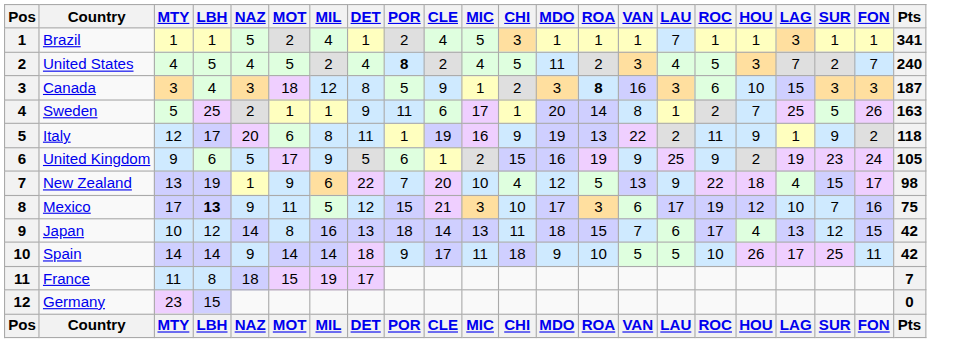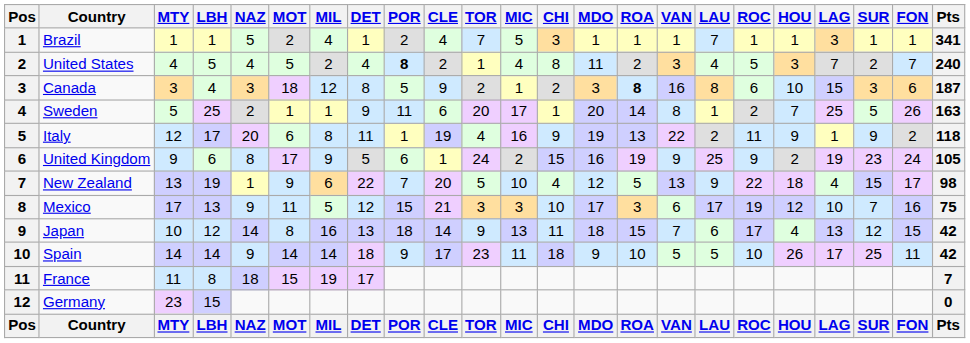 <table class="wikitable" style="font-size: 85%;; text-align:center;">
 <tr valign="top">
 <th valign="middle">Pos</th>
 <th valign="middle">Country</th>
 <th width="27"><a href='#'>MTY</a> </th>
 <th width="27"><a href='#'>LBH</a> </th>
 <th width="27"><a href='#'>NAZ</a> </th>
 <th width="27"><a href='#'>MOT</a> </th>
 <th width="27"><a href='#'>MIL</a> </th>
 <th width="27"><a href='#'>DET</a> </th>
 <th width="27"><a href='#'>POR</a> </th>
 <th width="27"><a href='#'>CLE</a> </th>
+<th width="27"><a href='#'>TOR</a> </th>
 <th width="27"><a href='#'>MIC</a> </th>
 <th width="27"><a href='#'>CHI</a> </th>
 <th width="27"><a href='#'>MDO</a> </th>
 <th width="27"><a href='#'>ROA</a> </th>
 <th width="27"><a href='#'>VAN</a> </th>
 <th width="27"><a href='#'>LAU</a> </th>
 <th width="27"><a href='#'>ROC</a> </th>
 <th width="27"><a href='#'>HOU</a> </th>
 <th width="27"><a href='#'>LAG</a> </th>
 <th width="27"><a href='#'>SUR</a> </th>
 <th width="27"><a href='#'>FON</a> </th>
 <th valign="middle">Pts</th>
 </tr>
 <tr>
 <th>1</th>
 <td align="left"> <a href='#'>Brazil</a></td>
 <td style="background:#ffffbf;">1</td>
 <td style="background:#ffffbf;">1</td>
 <td style="background:#dfffdf;">5</td>
 <td style="background:#dfdfdf;">2</td>
 <td style="background:#dfffdf;">4</td>
 <td style="background:#ffffbf;">1</td>
 <td style="background:#dfdfdf;">2</td>
 <td style="background:#dfffdf;">4</td>
+<td style="background:#CFEAFF;">7</td>
 <td style="background:#dfffdf;">5</td>
 <td style="background:#ffdf9f;">3</td>
 <td style="background:#ffffbf;">1</td>
 <td style="background:#ffffbf;">1</td>
 <td style="background:#ffffbf;">1</td>
 <td style="background:#CFEAFF;">7</td>
 <td style="background:#ffffbf;">1</td>
 <td style="background:#ffffbf;">1</td>
 <td style="background:#ffdf9f;">3</td>
 <td style="background:#ffffbf;">1</td>
 <td style="background:#ffffbf;">1</td>
 <th>341</th>
 </tr>
 <tr>
 <th>2</th>
 <td align="left"> <a href='#'>United States</a></td>
 <td style="background:#dfffdf;">4</td>
 <td style="background:#dfffdf;">5</td>
 <td style="background:#dfffdf;">4</td>
 <td style="background:#dfffdf;">5</td>
 <td style="background:#dfdfdf;">2</td>
 <td style="background:#dfffdf;">4</td>
 <td style="background:#CFEAFF;"><strong>8</strong></td>
 <td style="background:#dfdfdf;">2</td>
+<td style="background:#ffffbf;">1</td>
 <td style="background:#dfffdf;">4</td>
-<td style="background:#dfffdf;">5</td>
+<td style="background:#dfffdf;">8</td>
 <td style="background:#CFEAFF;">11</td>
 <td style="background:#dfdfdf;">2</td>
 <td style="background:#ffdf9f;">3</td>
 <td style="background:#dfffdf;">4</td>
 <td style="background:#dfffdf;">5</td>
 <td style="background:#ffdf9f;">3</td>
 <td style="background:#dfdfdf;">7</td>
 <td style="background:#dfdfdf;">2</td>
 <td style="background:#CFEAFF;">7</td>
 <th>240</th>
 </tr>
 <tr>
 <th>3</th>
 <td align="left"> <a href='#'>Canada</a></td>
 <td style="background:#ffdf9f;">3</td>
 <td style="background:#dfffdf;">4</td>
 <td style="background:#ffdf9f;">3</td>
 <td style="background:#efcfff;">18</td>
 <td style="background:#CFEAFF;">12</td>
 <td style="background:#CFEAFF;">8</td>
 <td style="background:#dfffdf;">5</td>
 <td style="background:#CFEAFF;">9</td>
+<td style="background:#dfdfdf;">2</td>
 <td style="background:#ffffbf;">1</td>
 <td style="background:#dfdfdf;">2</td>
 <td style="background:#ffdf9f;">3</td>
 <td style="background:#CFEAFF;"><strong>8</strong></td>
 <td style="background:#CFCFFF;">16</td>
-<td style="background:#ffdf9f;">3</td>
+<td style="background:#ffdf9f;">8</td>
 <td style="background:#dfffdf;">6</td>
 <td style="background:#CFEAFF;">10</td>
 <td style="background:#CFCFFF;">15</td>
 <td style="background:#ffdf9f;">3</td>
-<td style="background:#ffdf9f;">3</td>
+<td style="background:#ffdf9f;">6</td>
 <th>187</th>
 </tr>
 <tr>
 <th>4</th>
 <td align="left"> <a href='#'>Sweden</a></td>
 <td style="background:#dfffdf;">5</td>
 <td style="background:#efcfff;">25</td>
 <td style="background:#dfdfdf;">2</td>
 <td style="background:#ffffbf;">1</td>
 <td style="background:#ffffbf;">1</td>
 <td style="background:#CFEAFF;">9</td>
 <td style="background:#CFEAFF;">11</td>
 <td style="background:#dfffdf;">6</td>
+<td style="background:#efcfff;">20</td>
 <td style="background:#efcfff;">17</td>
 <td style="background:#ffffbf;">1</td>
 <td style="background:#CFCFFF;">20</td>
 <td style="background:#CFCFFF;">14</td>
 <td style="background:#CFEAFF;">8</td>
 <td style="background:#ffffbf;">1</td>
 <td style="background:#dfdfdf;">2</td>
 <td style="background:#CFEAFF;">7</td>
 <td style="background:#efcfff;">25</td>
 <td style="background:#dfffdf;">5</td>
 <td style="background:#efcfff;">26</td>
 <th>163</th>
 </tr>
 <tr>
 <th>5</th>
 <td align="left"> <a href='#'>Italy</a></td>
 <td style="background:#CFEAFF;">12</td>
 <td style="background:#CFCFFF;">17</td>
 <td style="background:#efcfff;">20</td>
 <td style="background:#dfffdf;">6</td>
 <td style="background:#CFEAFF;">8</td>
 <td style="background:#CFEAFF;">11</td>
 <td style="background:#ffffbf;">1</td>
 <td style="background:#CFCFFF;">19</td>
+<td style="background:#dfffdf;">4</td>
 <td style="background:#efcfff;">16</td>
 <td style="background:#CFEAFF;">9</td>
 <td style="background:#CFCFFF;">19</td>
 <td style="background:#CFCFFF;">13</td>
 <td style="background:#efcfff;">22</td>
 <td style="background:#dfdfdf;">2</td>
 <td style="background:#CFEAFF;">11</td>
 <td style="background:#CFEAFF;">9</td>
 <td style="background:#ffffbf;">1</td>
 <td style="background:#CFEAFF;">9</td>
 <td style="background:#dfdfdf;">2</td>
 <th>118</th>
 </tr>
 <tr>
 <th>6</th>
 <td align="left"nowrap> <a href='#'>United Kingdom</a></td>
 <td style="background:#CFEAFF;">9</td>
 <td style="background:#dfffdf;">6</td>
-<td style="background:#CFEAFF;">5</td>
+<td style="background:#CFEAFF;">8</td>
 <td style="background:#efcfff;">17</td>
 <td style="background:#CFEAFF;">9</td>
 <td style="background:#dfdfdf;">5</td>
 <td style="background:#dfffdf;">6</td>
 <td style="background:#ffffbf;">1</td>
+<td style="background:#efcfff;">24</td>
 <td style="background:#dfdfdf;">2</td>
 <td style="background:#CFCFFF;">15</td>
 <td style="background:#CFCFFF;">16</td>
 <td style="background:#efcfff;">19</td>
 <td style="background:#CFEAFF;">9</td>
 <td style="background:#efcfff;">25</td>
 <td style="background:#CFEAFF;">9</td>
 <td style="background:#dfdfdf;">2</td>
 <td style="background:#efcfff;">19</td>
 <td style="background:#efcfff;">23</td>
 <td style="background:#efcfff;">24</td>
 <th>105</th>
 </tr>
 <tr>
 <th>7</th>
 <td align="left"> <a href='#'>New Zealand</a></td>
 <td style="background:#CFCFFF;">13</td>
 <td style="background:#CFCFFF;">19</td>
 <td style="background:#ffffbf;">1</td>
 <td style="background:#CFEAFF;">9</td>
 <td style="background:#ffdf9f;">6</td>
 <td style="background:#efcfff;">22</td>
 <td style="background:#CFEAFF;">7</td>
 <td style="background:#efcfff;">20</td>
+<td style="background:#dfffdf;">5</td>
 <td style="background:#CFEAFF;">10</td>
 <td style="background:#dfffdf;">4</td>
 <td style="background:#CFEAFF;">12</td>
 <td style="background:#dfffdf;">5</td>
 <td style="background:#CFCFFF;">13</td>
 <td style="background:#CFEAFF;">9</td>
 <td style="background:#efcfff;">22</td>
 <td style="background:#efcfff;">18</td>
 <td style="background:#dfffdf;">4</td>
 <td style="background:#CFCFFF;">15</td>
 <td style="background:#efcfff;">17</td>
 <th>98</th>
 </tr>
 <tr>
 <th>8</th>
 <td align="left"> <a href='#'>Mexico</a></td>
 <td style="background:#CFCFFF;">17</td>
-<td style="background:#CFCFFF;"><strong>13</strong></td>
+<td style="background:#CFCFFF;">13</td>
 <td style="background:#CFEAFF;">9</td>
 <td style="background:#CFEAFF;">11</td>
 <td style="background:#dfffdf;">5</td>
 <td style="background:#CFEAFF;">12</td>
 <td style="background:#CFCFFF;">15</td>
 <td style="background:#efcfff;">21</td>
+<td style="background:#ffdf9f;">3</td>
 <td style="background:#ffdf9f;">3</td>
 <td style="background:#CFEAFF;">10</td>
 <td style="background:#CFCFFF;">17</td>
 <td style="background:#ffdf9f;">3</td>
 <td style="background:#dfffdf;">6</td>
 <td style="background:#CFCFFF;">17</td>
 <td style="background:#CFCFFF;">19</td>
 <td style="background:#CFCFFF;">12</td>
 <td style="background:#CFEAFF;">10</td>
 <td style="background:#CFEAFF;">7</td>
 <td style="background:#CFCFFF;">16</td>
 <th>75</th>
 </tr>
 <tr>
 <th>9</th>
 <td align="left"> <a href='#'>Japan</a></td>
 <td style="background:#CFEAFF;">10</td>
 <td style="background:#CFEAFF;">12</td>
 <td style="background:#CFCFFF;">14</td>
 <td style="background:#CFEAFF;">8</td>
 <td style="background:#CFCFFF;">16</td>
 <td style="background:#CFCFFF;">13</td>
 <td style="background:#CFCFFF;">18</td>
 <td style="background:#CFCFFF;">14</td>
+<td style="background:#CFEAFF;">9</td>
 <td style="background:#CFCFFF;">13</td>
 <td style="background:#CFEAFF;">11</td>
 <td style="background:#CFCFFF;">18</td>
 <td style="background:#CFCFFF;">15</td>
 <td style="background:#CFEAFF;">7</td>
 <td style="background:#dfffdf;">6</td>
 <td style="background:#CFCFFF;">17</td>
 <td style="background:#dfffdf;">4</td>
 <td style="background:#CFCFFF;">13</td>
 <td style="background:#CFEAFF;">12</td>
 <td style="background:#CFCFFF;">15</td>
 <th>42</th>
 </tr>
 <tr>
 <th>10</th>
 <td align="left"> <a href='#'>Spain</a></td>
 <td style="background:#CFCFFF;">14</td>
 <td style="background:#CFCFFF;">14</td>
 <td style="background:#CFEAFF;">9</td>
 <td style="background:#CFCFFF;">14</td>
 <td style="background:#CFCFFF;">14</td>
 <td style="background:#efcfff;">18</td>
 <td style="background:#CFEAFF;">9</td>
 <td style="background:#CFCFFF;">17</td>
+<td style="background:#efcfff;">23</td>
 <td style="background:#CFEAFF;">11</td>
 <td style="background:#CFCFFF;">18</td>
 <td style="background:#CFEAFF;">9</td>
 <td style="background:#CFEAFF;">10</td>
 <td style="background:#dfffdf;">5</td>
 <td style="background:#dfffdf;">5</td>
 <td style="background:#CFEAFF;">10</td>
 <td style="background:#efcfff;">26</td>
 <td style="background:#efcfff;">17</td>
 <td style="background:#efcfff;">25</td>
 <td style="background:#CFEAFF;">11</td>
 <th>42</th>
 </tr>
 <tr>
 <th>11</th>
 <td align="left"> <a href='#'>France</a></td>
 <td style="background:#CFEAFF;">11</td>
 <td style="background:#CFEAFF;">8</td>
 <td style="background:#CFCFFF;">18</td>
 <td style="background:#efcfff;">15</td>
 <td style="background:#efcfff;">19</td>
 <td style="background:#efcfff;">17</td>
+<td></td>
 <td></td>
 <td></td>
 <td></td>
 <td></td>
 <td></td>
 <td></td>
 <td></td>
 <td></td>
 <td></td>
 <td></td>
 <td></td>
 <td></td>
 <td></td>
 <th>7</th>
 </tr>
 <tr>
 <th>12</th>
 <td align="left"> <a href='#'>Germany</a></td>
 <td style="background:#efcfff;">23</td>
 <td style="background:#CFCFFF;">15</td>
 <td></td>
 <td></td>
 <td></td>
 <td></td>
 <td></td>
 <td></td>
 <td></td>
 <td></td>
 <td></td>
 <td></td>
 <td></td>
 <td></td>
 <td></td>
 <td></td>
 <td></td>
 <td></td>
 <td></td>
+<td></td>
 <th>0</th>
 </tr>
 <tr style="background: #f9f9f9;" valign="top">
 <th valign="middle">Pos</th>
 <th valign="middle">Country</th>
 <th width="27"><a href='#'>MTY</a> </th>
 <th width="27"><a href='#'>LBH</a> </th>
 <th width="27"><a href='#'>NAZ</a> </th>
 <th width="27"><a href='#'>MOT</a> </th>
 <th width="27"><a href='#'>MIL</a> </th>
 <th width="27"><a href='#'>DET</a> </th>
 <th width="27"><a href='#'>POR</a> </th>
 <th width="27"><a href='#'>CLE</a> </th>
+<th width="27"><a href='#'>TOR</a> </th>
 <th width="27"><a href='#'>MIC</a> </th>
 <th width="27"><a href='#'>CHI</a> </th>
 <th width="27"><a href='#'>MDO</a> </th>
 <th width="27"><a href='#'>ROA</a> </th>
 <th width="27"><a href='#'>VAN</a> </th>
 <th width="27"><a href='#'>LAU</a> </th>
 <th width="27"><a href='#'>ROC</a> </th>
 <th width="27"><a href='#'>HOU</a> </th>
 <th width="27"><a href='#'>LAG</a> </th>
 <th width="27"><a href='#'>SUR</a> </th>
 <th width="27"><a href='#'>FON</a> </th>
 <th valign="middle">Pts</th>
 </tr>
 </table>
